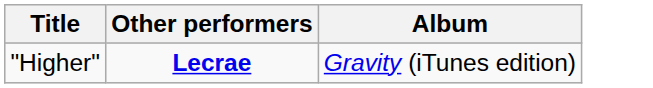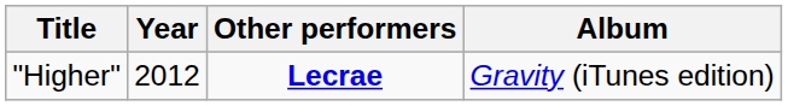 <table class="wikitable" style="text-align:center">
 <tr>
 <th>Title</th>
+<th>Year</th>
 <th>Other performers</th>
 <th>Album</th>
 </tr>
 <tr>
 <td style="text-align:left">"Higher"</td>
+<td>2012</td>
 <td><strong><a href='#'>Lecrae</a></strong></td>
 <td style="text-align:left;"><em><a href='#'>Gravity</a></em> (iTunes edition)</td>
 </tr>
 </table>
